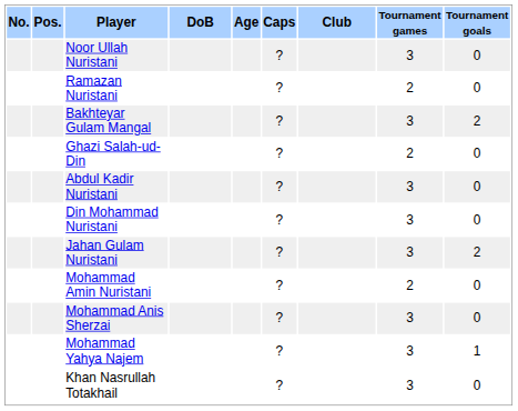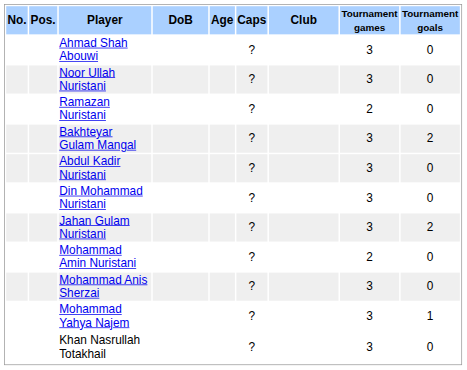 <table border="0" width="70%" style="border: 1px solid #999; background-color:#FFFFFF; text-align:center">
 <tr align="center" bgcolor="#AAD0FF">
 <th width=4%>No.</th>
 <th width=6%>Pos.</th>
 <th width=20%>Player</th>
 <th width=12%>DoB</th>
 <th width=4%>Age</th>
 <th width=4%>Caps</th>
 <th width=15%>Club</th>
 <th width=6%><small>Tournament<br>games</small></th>
 <th width=6%><small>Tournament<br>goals</small></th>
+</tr>
+<tr>
+<td></td>
+<td></td>
+<td align="left"><a href='#'>Ahmad Shah Abouwi</a></td>
+<td></td>
+<td></td>
+<td>?</td>
+<td align="left"></td>
+<td>3</td>
+<td>0</td>
 </tr>
 <tr bgcolor="#EFEFEF">
 <td></td>
 <td></td>
 <td align="left"><a href='#'>Noor Ullah Nuristani</a></td>
 <td></td>
 <td></td>
 <td>?</td>
 <td align="left"></td>
 <td>3</td>
 <td>0</td>
 </tr>
 <tr>
 <td></td>
 <td></td>
 <td align="left"><a href='#'>Ramazan Nuristani</a></td>
 <td></td>
 <td></td>
 <td>?</td>
 <td align="left"></td>
 <td>2</td>
 <td>0</td>
 </tr>
 <tr bgcolor="#EFEFEF">
 <td></td>
 <td></td>
 <td align="left"><a href='#'>Bakhteyar Gulam Mangal</a></td>
 <td></td>
 <td></td>
 <td>?</td>
 <td align="left"></td>
 <td>3</td>
 <td>2</td>
-</tr>
-<tr>
-<td></td>
-<td></td>
-<td align="left"><a href='#'>Ghazi Salah-ud-Din</a></td>
-<td></td>
-<td></td>
-<td>?</td>
-<td align="left"></td>
-<td>2</td>
-<td>0</td>
 </tr>
 <tr bgcolor="#EFEFEF">
 <td></td>
 <td></td>
 <td align="left"><a href='#'>Abdul Kadir Nuristani</a></td>
 <td></td>
 <td></td>
 <td>?</td>
 <td align="left"></td>
 <td>3</td>
 <td>0</td>
 </tr>
 <tr>
 <td></td>
 <td></td>
 <td align="left"><a href='#'>Din Mohammad Nuristani</a></td>
 <td></td>
 <td></td>
 <td>?</td>
 <td align="left"></td>
 <td>3</td>
 <td>0</td>
 </tr>
 <tr bgcolor="#EFEFEF">
 <td></td>
 <td></td>
 <td align="left"><a href='#'>Jahan Gulam Nuristani</a></td>
 <td></td>
 <td></td>
 <td>?</td>
 <td align="left"></td>
 <td>3</td>
 <td>2</td>
 </tr>
 <tr>
 <td></td>
 <td></td>
 <td align="left"><a href='#'>Mohammad Amin Nuristani</a></td>
 <td></td>
 <td></td>
 <td>?</td>
 <td align="left"></td>
 <td>2</td>
 <td>0</td>
 </tr>
 <tr bgcolor="#EFEFEF">
 <td></td>
 <td></td>
 <td align="left"><a href='#'>Mohammad Anis Sherzai</a></td>
 <td></td>
 <td></td>
 <td>?</td>
 <td align="left"></td>
 <td>3</td>
 <td>0</td>
 </tr>
 <tr>
 <td></td>
 <td></td>
 <td align="left"><a href='#'>Mohammad Yahya Najem</a></td>
 <td></td>
 <td></td>
 <td>?</td>
 <td align="left"></td>
 <td>3</td>
 <td>1</td>
 </tr>
 <tr bgcolor="#EFEFEF">
 </tr>
 <tr>
 <td></td>
 <td></td>
 <td align="left">Khan Nasrullah Totakhail</td>
 <td></td>
 <td></td>
 <td>?</td>
 <td align="left"></td>
 <td>3</td>
 <td>0</td>
 </tr>
 <tr>
 </tr>
 </table>
